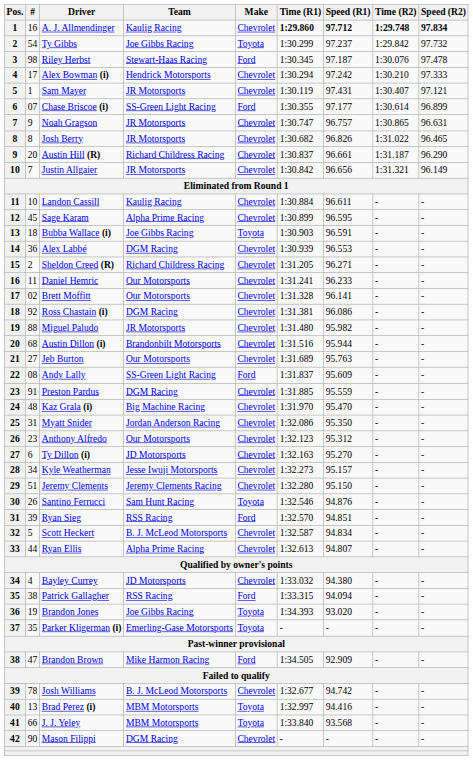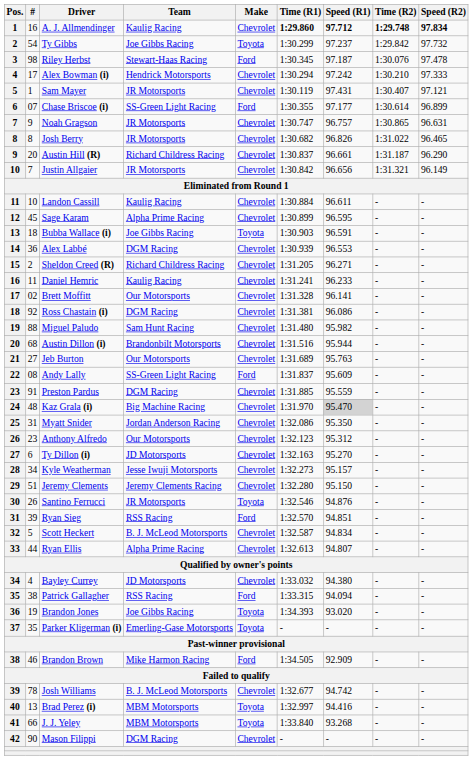 <table class="wikitable" style="font-size:95%">
 <tr>
 <th>Pos.</th>
 <th>#</th>
 <th>Driver</th>
 <th>Team</th>
 <th>Make</th>
 <th>Time (R1)</th>
 <th>Speed (R1)</th>
 <th>Time (R2)</th>
 <th>Speed (R2)</th>
 </tr>
 <tr>
 <th>1</th>
 <td>16</td>
 <td><a href='#'>A. J. Allmendinger</a></td>
 <td><a href='#'>Kaulig Racing</a></td>
 <td><a href='#'>Chevrolet</a></td>
 <td><strong>1:29.860</strong></td>
 <td><strong>97.712</strong></td>
 <td><strong>1:29.748</strong></td>
 <td><strong>97.834</strong></td>
 </tr>
 <tr>
 <th>2</th>
 <td>54</td>
 <td><a href='#'>Ty Gibbs</a></td>
 <td><a href='#'>Joe Gibbs Racing</a></td>
 <td><a href='#'>Toyota</a></td>
 <td>1:30.299</td>
 <td>97.237</td>
 <td>1:29.842</td>
 <td>97.732</td>
 </tr>
 <tr>
 <th>3</th>
 <td>98</td>
 <td><a href='#'>Riley Herbst</a></td>
 <td><a href='#'>Stewart-Haas Racing</a></td>
 <td><a href='#'>Ford</a></td>
 <td>1:30.345</td>
 <td>97.187</td>
 <td>1:30.076</td>
 <td>97.478</td>
 </tr>
 <tr>
 <th>4</th>
 <td>17</td>
 <td><a href='#'>Alex Bowman</a> <strong>(i)</strong></td>
 <td><a href='#'>Hendrick Motorsports</a></td>
 <td><a href='#'>Chevrolet</a></td>
 <td>1:30.294</td>
 <td>97.242</td>
 <td>1:30.210</td>
 <td>97.333</td>
 </tr>
 <tr>
 <th>5</th>
 <td>1</td>
 <td><a href='#'>Sam Mayer</a></td>
 <td><a href='#'>JR Motorsports</a></td>
 <td><a href='#'>Chevrolet</a></td>
 <td>1:30.119</td>
 <td>97.431</td>
 <td>1:30.407</td>
 <td>97.121</td>
 </tr>
 <tr>
 <th>6</th>
 <td>07</td>
 <td><a href='#'>Chase Briscoe</a> <strong>(i)</strong></td>
 <td><a href='#'>SS-Green Light Racing</a></td>
 <td><a href='#'>Ford</a></td>
 <td>1:30.355</td>
 <td>97.177</td>
 <td>1:30.614</td>
 <td>96.899</td>
 </tr>
 <tr>
 <th>7</th>
 <td>9</td>
 <td><a href='#'>Noah Gragson</a></td>
 <td><a href='#'>JR Motorsports</a></td>
 <td><a href='#'>Chevrolet</a></td>
 <td>1:30.747</td>
 <td>96.757</td>
 <td>1:30.865</td>
 <td>96.631</td>
 </tr>
 <tr>
 <th>8</th>
 <td>8</td>
 <td><a href='#'>Josh Berry</a></td>
 <td><a href='#'>JR Motorsports</a></td>
 <td><a href='#'>Chevrolet</a></td>
 <td>1:30.682</td>
 <td>96.826</td>
 <td>1:31.022</td>
 <td>96.465</td>
 </tr>
 <tr>
 <th>9</th>
 <td>20</td>
 <td><a href='#'>Austin Hill</a> <strong>(R)</strong></td>
 <td><a href='#'>Richard Childress Racing</a></td>
 <td><a href='#'>Chevrolet</a></td>
 <td>1:30.837</td>
 <td>96.661</td>
 <td>1:31.187</td>
 <td>96.290</td>
 </tr>
 <tr>
 <th>10</th>
 <td>7</td>
 <td><a href='#'>Justin Allgaier</a></td>
 <td><a href='#'>JR Motorsports</a></td>
 <td><a href='#'>Chevrolet</a></td>
 <td>1:30.842</td>
 <td>96.656</td>
 <td>1:31.321</td>
 <td>96.149</td>
 </tr>
 <tr>
 <th colspan="9">Eliminated from Round 1</th>
 </tr>
 <tr>
 <th>11</th>
 <td>10</td>
 <td><a href='#'>Landon Cassill</a></td>
 <td><a href='#'>Kaulig Racing</a></td>
 <td><a href='#'>Chevrolet</a></td>
 <td>1:30.884</td>
 <td>96.611</td>
 <td>-</td>
 <td>-</td>
 </tr>
 <tr>
 <th>12</th>
 <td>45</td>
 <td><a href='#'>Sage Karam</a></td>
 <td><a href='#'>Alpha Prime Racing</a></td>
 <td><a href='#'>Chevrolet</a></td>
 <td>1:30.899</td>
 <td>96.595</td>
 <td>-</td>
 <td>-</td>
 </tr>
 <tr>
 <th>13</th>
 <td>18</td>
 <td><a href='#'>Bubba Wallace</a> <strong>(i)</strong></td>
 <td><a href='#'>Joe Gibbs Racing</a></td>
 <td><a href='#'>Toyota</a></td>
 <td>1:30.903</td>
 <td>96.591</td>
 <td>-</td>
 <td>-</td>
 </tr>
 <tr>
 <th>14</th>
 <td>36</td>
 <td><a href='#'>Alex Labbé</a></td>
 <td><a href='#'>DGM Racing</a></td>
 <td><a href='#'>Chevrolet</a></td>
 <td>1:30.939</td>
 <td>96.553</td>
 <td>-</td>
 <td>-</td>
 </tr>
 <tr>
 <th>15</th>
 <td>2</td>
 <td><a href='#'>Sheldon Creed</a> <strong>(R)</strong></td>
 <td><a href='#'>Richard Childress Racing</a></td>
 <td><a href='#'>Chevrolet</a></td>
 <td>1:31.205</td>
 <td>96.271</td>
 <td>-</td>
 <td>-</td>
 </tr>
 <tr>
 <th>16</th>
 <td>11</td>
 <td><a href='#'>Daniel Hemric</a></td>
-<td><a href='#'>Our Motorsports</a></td>
+<td><a href='#'>Kaulig Racing</a></td>
 <td><a href='#'>Chevrolet</a></td>
 <td>1:31.241</td>
 <td>96.233</td>
 <td>-</td>
 <td>-</td>
 </tr>
 <tr>
 <th>17</th>
 <td>02</td>
 <td><a href='#'>Brett Moffitt</a></td>
 <td><a href='#'>Our Motorsports</a></td>
 <td><a href='#'>Chevrolet</a></td>
 <td>1:31.328</td>
 <td>96.141</td>
 <td>-</td>
 <td>-</td>
 </tr>
 <tr>
 <th>18</th>
 <td>92</td>
 <td><a href='#'>Ross Chastain</a> <strong>(i)</strong></td>
 <td><a href='#'>DGM Racing</a></td>
 <td><a href='#'>Chevrolet</a></td>
 <td>1:31.381</td>
 <td>96.086</td>
 <td>-</td>
 <td>-</td>
 </tr>
 <tr>
 <th>19</th>
 <td>88</td>
 <td><a href='#'>Miguel Paludo</a></td>
-<td><a href='#'>JR Motorsports</a></td>
+<td><a href='#'>Sam Hunt Racing</a></td>
 <td><a href='#'>Chevrolet</a></td>
 <td>1:31.480</td>
 <td>95.982</td>
 <td>-</td>
 <td>-</td>
 </tr>
 <tr>
 <th>20</th>
 <td>68</td>
 <td><a href='#'>Austin Dillon</a> <strong>(i)</strong></td>
 <td><a href='#'>Brandonbilt Motorsports</a></td>
 <td><a href='#'>Chevrolet</a></td>
 <td>1:31.516</td>
 <td>95.944</td>
 <td>-</td>
 <td>-</td>
 </tr>
 <tr>
 <th>21</th>
 <td>27</td>
 <td><a href='#'>Jeb Burton</a></td>
 <td><a href='#'>Our Motorsports</a></td>
 <td><a href='#'>Chevrolet</a></td>
 <td>1:31.689</td>
 <td>95.763</td>
 <td>-</td>
 <td>-</td>
 </tr>
 <tr>
 <th>22</th>
 <td>08</td>
 <td><a href='#'>Andy Lally</a></td>
 <td><a href='#'>SS-Green Light Racing</a></td>
 <td><a href='#'>Ford</a></td>
 <td>1:31.837</td>
 <td>95.609</td>
 <td>-</td>
 <td>-</td>
 </tr>
 <tr>
 <th>23</th>
 <td>91</td>
 <td><a href='#'>Preston Pardus</a></td>
 <td><a href='#'>DGM Racing</a></td>
 <td><a href='#'>Chevrolet</a></td>
 <td>1:31.885</td>
 <td>95.559</td>
 <td>-</td>
 <td>-</td>
 </tr>
 <tr>
 <th>24</th>
 <td>48</td>
 <td><a href='#'>Kaz Grala</a> <strong>(i)</strong></td>
 <td><a href='#'>Big Machine Racing</a></td>
 <td><a href='#'>Chevrolet</a></td>
 <td>1:31.970</td>
-<td>95.470</td>
+<td style="background: lightgrey;">95.470</td>
 <td>-</td>
 <td>-</td>
 </tr>
 <tr>
 <th>25</th>
 <td>31</td>
 <td><a href='#'>Myatt Snider</a></td>
 <td><a href='#'>Jordan Anderson Racing</a></td>
 <td><a href='#'>Chevrolet</a></td>
 <td>1:32.086</td>
 <td>95.350</td>
 <td>-</td>
 <td>-</td>
 </tr>
 <tr>
 <th>26</th>
 <td>23</td>
 <td><a href='#'>Anthony Alfredo</a></td>
 <td><a href='#'>Our Motorsports</a></td>
 <td><a href='#'>Chevrolet</a></td>
 <td>1:32.123</td>
 <td>95.312</td>
 <td>-</td>
 <td>-</td>
 </tr>
 <tr>
 <th>27</th>
 <td>6</td>
 <td><a href='#'>Ty Dillon</a> <strong>(i)</strong></td>
 <td><a href='#'>JD Motorsports</a></td>
 <td><a href='#'>Chevrolet</a></td>
 <td>1:32.163</td>
 <td>95.270</td>
 <td>-</td>
 <td>-</td>
 </tr>
 <tr>
 <th>28</th>
 <td>34</td>
 <td><a href='#'>Kyle Weatherman</a></td>
 <td><a href='#'>Jesse Iwuji Motorsports</a></td>
 <td><a href='#'>Chevrolet</a></td>
 <td>1:32.273</td>
 <td>95.157</td>
 <td>-</td>
 <td>-</td>
 </tr>
 <tr>
 <th>29</th>
 <td>51</td>
 <td><a href='#'>Jeremy Clements</a></td>
 <td><a href='#'>Jeremy Clements Racing</a></td>
 <td><a href='#'>Chevrolet</a></td>
 <td>1:32.280</td>
 <td>95.150</td>
 <td>-</td>
 <td>-</td>
 </tr>
 <tr>
 <th>30</th>
 <td>26</td>
 <td><a href='#'>Santino Ferrucci</a></td>
-<td><a href='#'>Sam Hunt Racing</a></td>
+<td><a href='#'>JR Motorsports</a></td>
 <td><a href='#'>Toyota</a></td>
 <td>1:32.546</td>
 <td>94.876</td>
 <td>-</td>
 <td>-</td>
 </tr>
 <tr>
 <th>31</th>
 <td>39</td>
 <td><a href='#'>Ryan Sieg</a></td>
 <td><a href='#'>RSS Racing</a></td>
 <td><a href='#'>Ford</a></td>
 <td>1:32.570</td>
 <td>94.851</td>
 <td>-</td>
 <td>-</td>
 </tr>
 <tr>
 <th>32</th>
 <td>5</td>
 <td><a href='#'>Scott Heckert</a></td>
 <td><a href='#'>B. J. McLeod Motorsports</a></td>
 <td><a href='#'>Chevrolet</a></td>
 <td>1:32.587</td>
 <td>94.834</td>
 <td>-</td>
 <td>-</td>
 </tr>
 <tr>
 <th>33</th>
 <td>44</td>
 <td><a href='#'>Ryan Ellis</a></td>
 <td><a href='#'>Alpha Prime Racing</a></td>
 <td><a href='#'>Chevrolet</a></td>
 <td>1:32.613</td>
 <td>94.807</td>
 <td>-</td>
 <td>-</td>
 </tr>
 <tr>
 <th colspan="9">Qualified by owner's points</th>
 </tr>
 <tr>
 <th>34</th>
 <td>4</td>
 <td><a href='#'>Bayley Currey</a></td>
 <td><a href='#'>JD Motorsports</a></td>
 <td><a href='#'>Chevrolet</a></td>
 <td>1:33.032</td>
 <td>94.380</td>
 <td>-</td>
 <td>-</td>
 </tr>
 <tr>
 <th>35</th>
 <td>38</td>
 <td><a href='#'>Patrick Gallagher</a></td>
 <td><a href='#'>RSS Racing</a></td>
 <td><a href='#'>Ford</a></td>
 <td>1:33.315</td>
 <td>94.094</td>
 <td>-</td>
 <td>-</td>
 </tr>
 <tr>
 <th>36</th>
 <td>19</td>
 <td><a href='#'>Brandon Jones</a></td>
 <td><a href='#'>Joe Gibbs Racing</a></td>
 <td><a href='#'>Toyota</a></td>
 <td>1:34.393</td>
 <td>93.020</td>
 <td>-</td>
 <td>-</td>
 </tr>
 <tr>
 <th>37</th>
 <td>35</td>
 <td><a href='#'>Parker Kligerman</a> <strong>(i)</strong></td>
 <td><a href='#'>Emerling-Gase Motorsports</a></td>
 <td><a href='#'>Toyota</a></td>
 <td>-</td>
 <td>-</td>
 <td>-</td>
 <td>-</td>
 </tr>
 <tr>
 <th colspan="9">Past-winner provisional</th>
 </tr>
 <tr>
 <th>38</th>
-<td>47</td>
+<td>46</td>
 <td><a href='#'>Brandon Brown</a></td>
 <td><a href='#'>Mike Harmon Racing</a></td>
 <td><a href='#'>Ford</a></td>
 <td>1:34.505</td>
 <td>92.909</td>
 <td>-</td>
 <td>-</td>
 </tr>
 <tr>
 <th colspan="9">Failed to qualify</th>
 </tr>
 <tr>
 <th>39</th>
 <td>78</td>
 <td><a href='#'>Josh Williams</a></td>
 <td><a href='#'>B. J. McLeod Motorsports</a></td>
 <td><a href='#'>Chevrolet</a></td>
 <td>1:32.677</td>
 <td>94.742</td>
 <td>-</td>
 <td>-</td>
 </tr>
 <tr>
 <th>40</th>
 <td>13</td>
 <td><a href='#'>Brad Perez</a> <strong>(i)</strong></td>
 <td><a href='#'>MBM Motorsports</a></td>
 <td><a href='#'>Toyota</a></td>
 <td>1:32.997</td>
 <td>94.416</td>
 <td>-</td>
 <td>-</td>
 </tr>
 <tr>
 <th>41</th>
 <td>66</td>
 <td><a href='#'>J. J. Yeley</a></td>
 <td><a href='#'>MBM Motorsports</a></td>
 <td><a href='#'>Toyota</a></td>
 <td>1:33.840</td>
-<td>93.568</td>
+<td>93.268</td>
 <td>-</td>
 <td>-</td>
 </tr>
 <tr>
 <th>42</th>
 <td>90</td>
 <td><a href='#'>Mason Filippi</a></td>
 <td><a href='#'>DGM Racing</a></td>
 <td><a href='#'>Chevrolet</a></td>
 <td>-</td>
 <td>-</td>
 <td>-</td>
 <td>-</td>
 </tr>
 <tr>
 <th colspan="9"></th>
 </tr>
 <tr>
 <th colspan="9"></th>
 </tr>
 </table>
